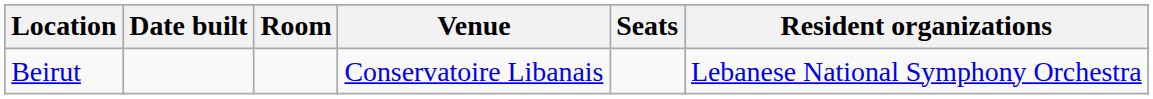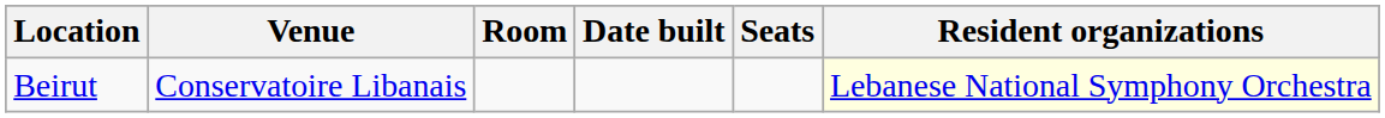 <table class="wikitable">
 <tr>
 <th>Location</th>
+<th>Venue</th>
+<th>Room</th>
 <th>Date built</th>
-<th>Room</th>
-<th>Venue</th>
 <th>Seats</th>
 <th>Resident organizations</th>
 </tr>
 <tr>
 <td><a href='#'>Beirut</a></td>
+<td><a href='#'>Conservatoire Libanais</a></td>
 <td></td>
 <td></td>
-<td><a href='#'>Conservatoire Libanais</a></td>
 <td></td>
-<td><a href='#'>Lebanese National Symphony Orchestra</a></td>
+<td style="background: lightyellow;"><a href='#'>Lebanese National Symphony Orchestra</a></td>
 </tr>
 </table>
